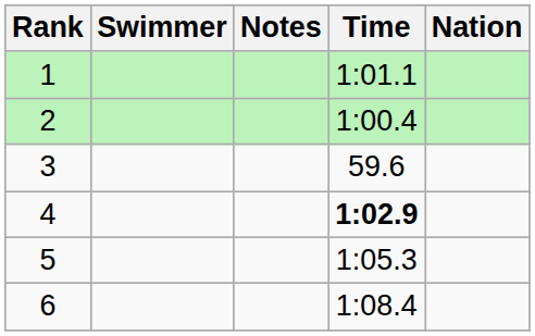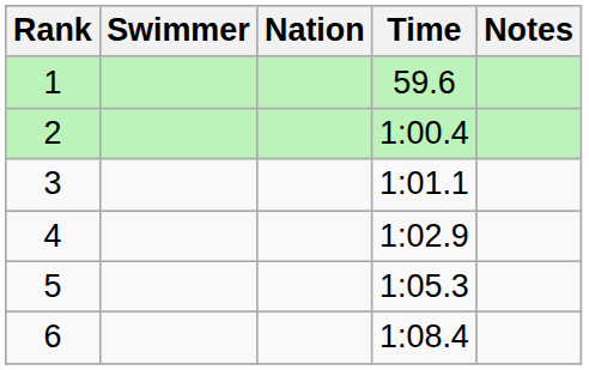 <table class="wikitable sortable" style="text-align:center">
 <tr>
 <th>Rank</th>
 <th>Swimmer</th>
+<th>Nation</th>
+<th>Time</th>
 <th>Notes</th>
-<th>Time</th>
-<th>Nation</th>
 </tr>
 <tr bgcolor=bbf3bb>
 <td>1</td>
 <td align=left></td>
+<td align=left></td>
+<td data-sort-value=0:59.6>59.6</td>
 <td></td>
-<td>1:01.1</td>
-<td align=left></td>
 </tr>
 <tr bgcolor=bbf3bb>
 <td>2</td>
 <td align=left></td>
+<td align=left></td>
+<td>1:00.4</td>
 <td></td>
-<td>1:00.4</td>
-<td align=left></td>
 </tr>
 <tr>
 <td>3</td>
 <td align=left></td>
+<td align=left></td>
+<td>1:01.1</td>
 <td></td>
-<td data-sort-value=0:59.6>59.6</td>
-<td align=left></td>
 </tr>
 <tr>
 <td>4</td>
 <td align=left></td>
+<td align=left></td>
+<td>1:02.9</td>
 <td></td>
-<td><strong>1:02.9</strong></td>
-<td align=left></td>
 </tr>
 <tr>
 <td>5</td>
 <td align=left></td>
+<td align=left></td>
+<td>1:05.3</td>
 <td></td>
-<td>1:05.3</td>
-<td align=left></td>
 </tr>
 <tr>
 <td>6</td>
 <td align=left></td>
+<td align=left></td>
+<td>1:08.4</td>
 <td></td>
-<td>1:08.4</td>
-<td align=left></td>
 </tr>
 </table>
